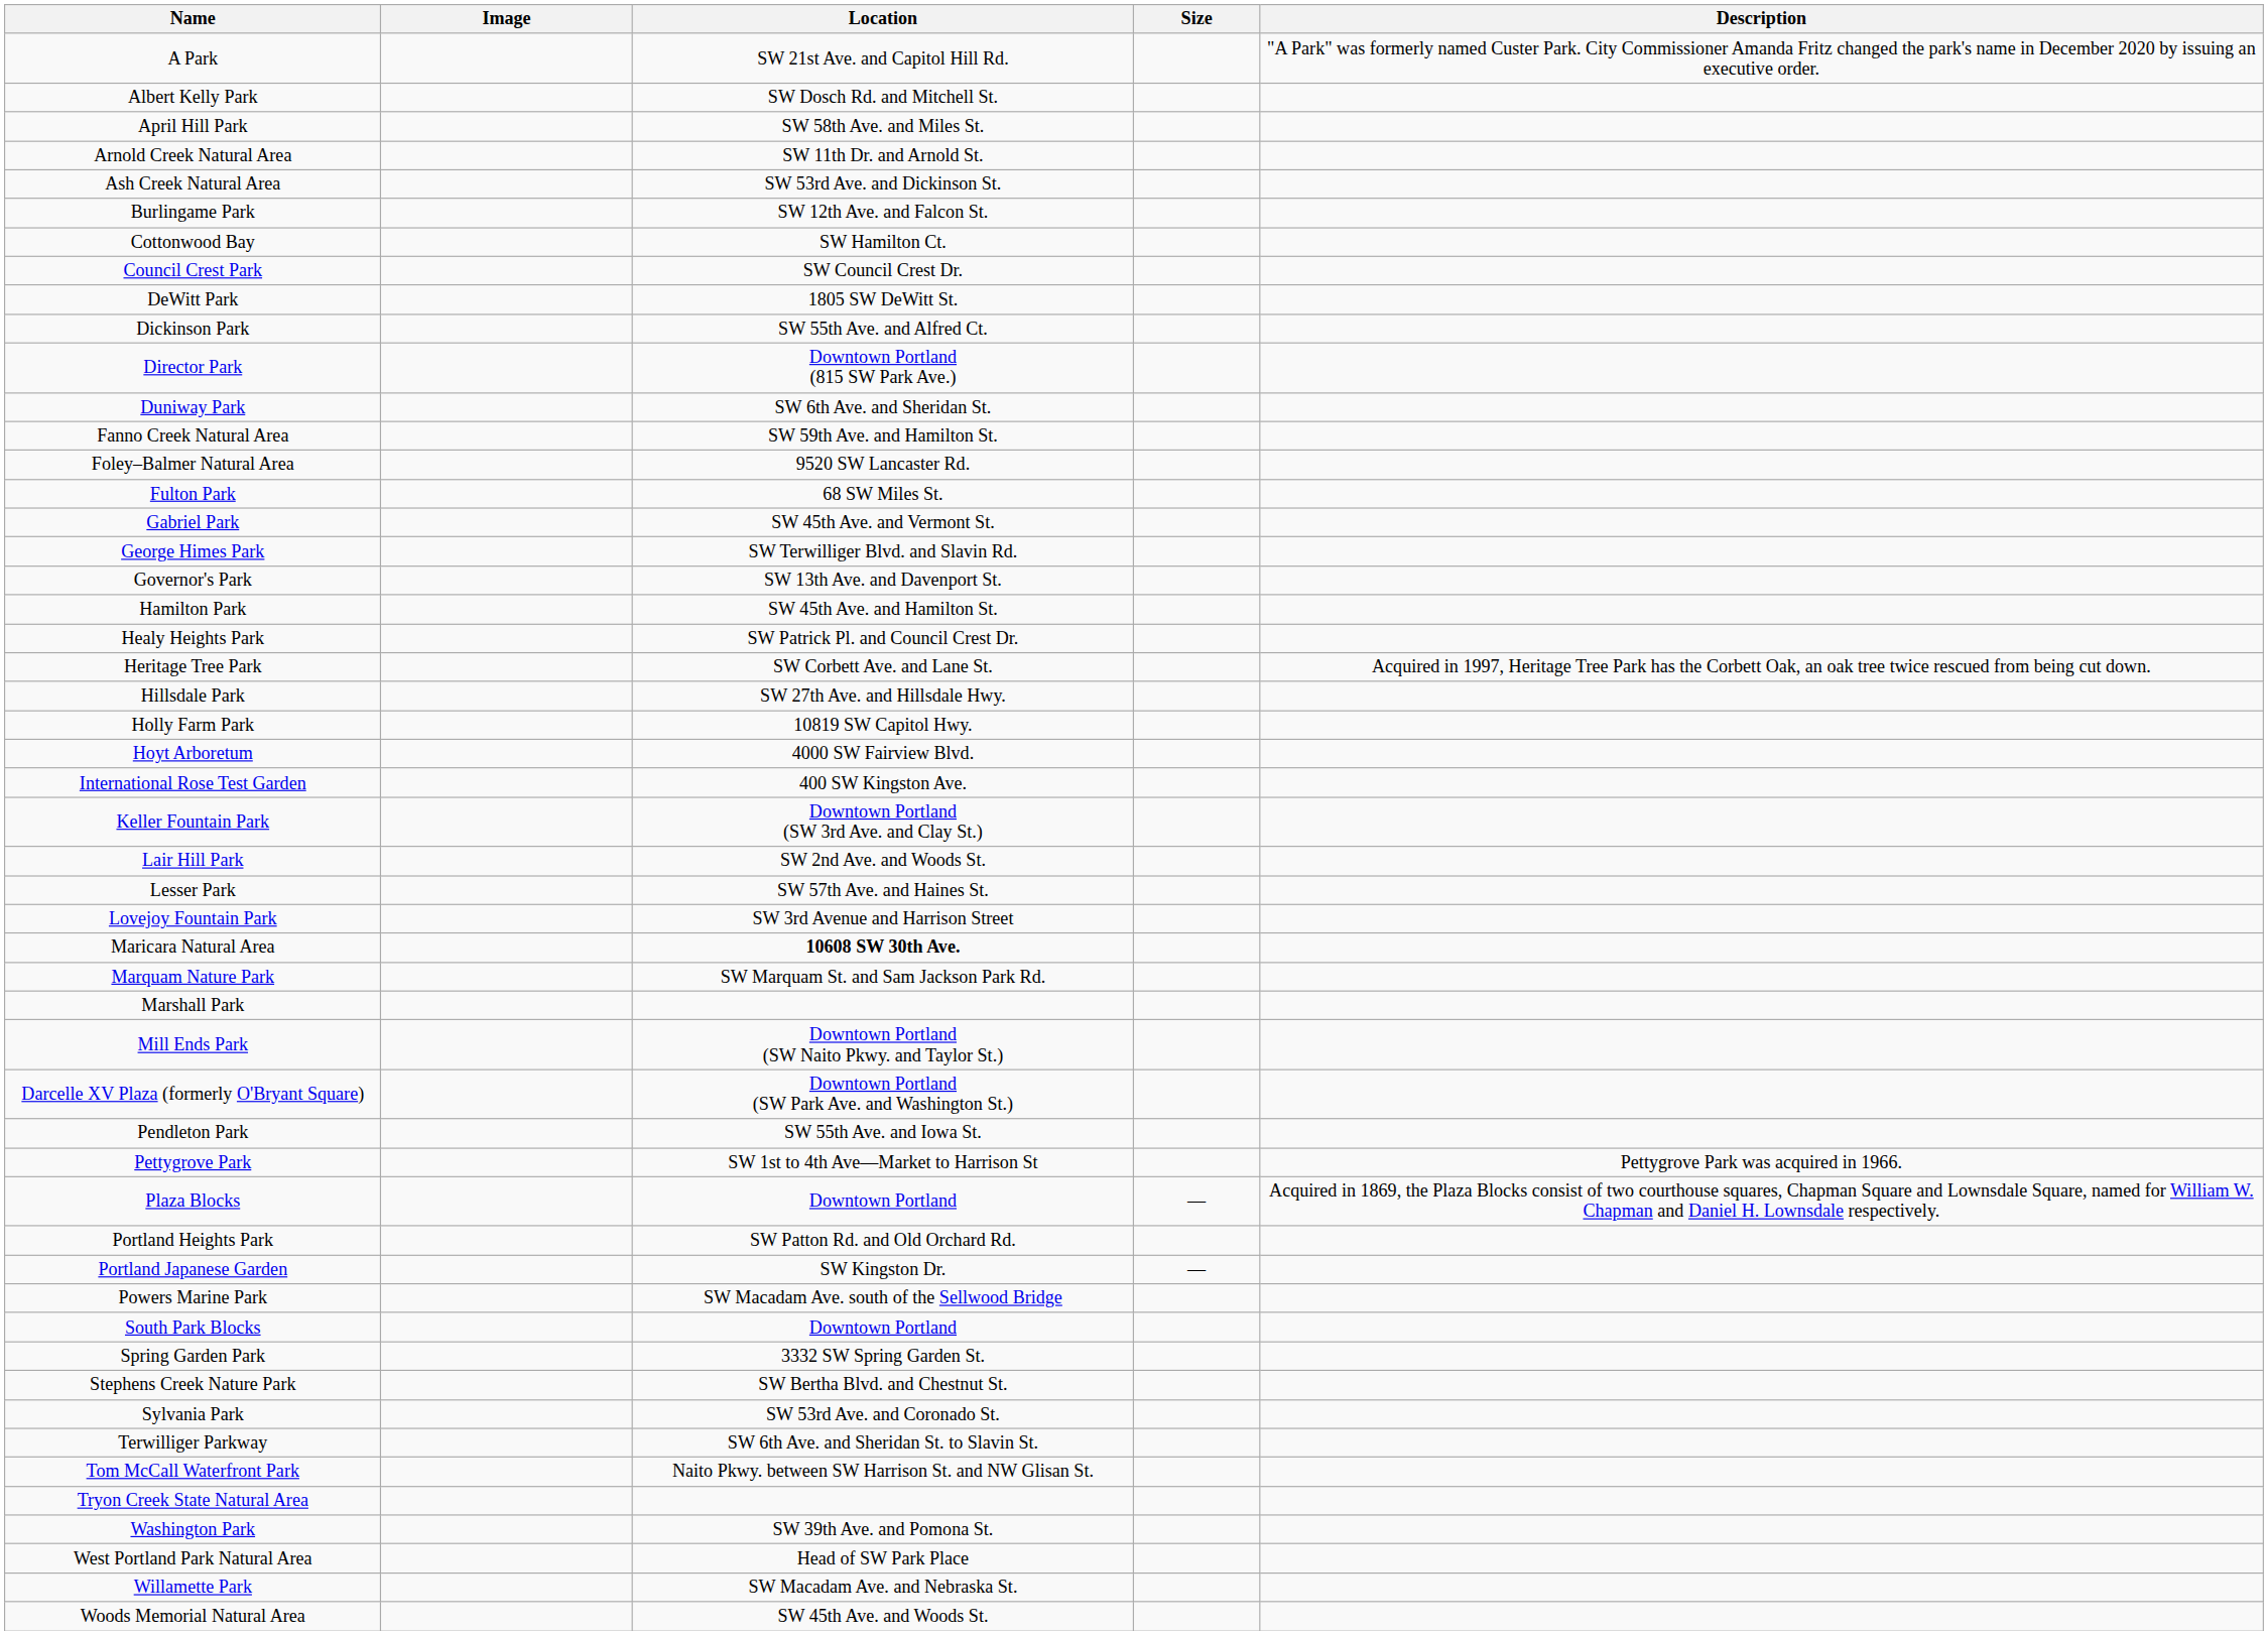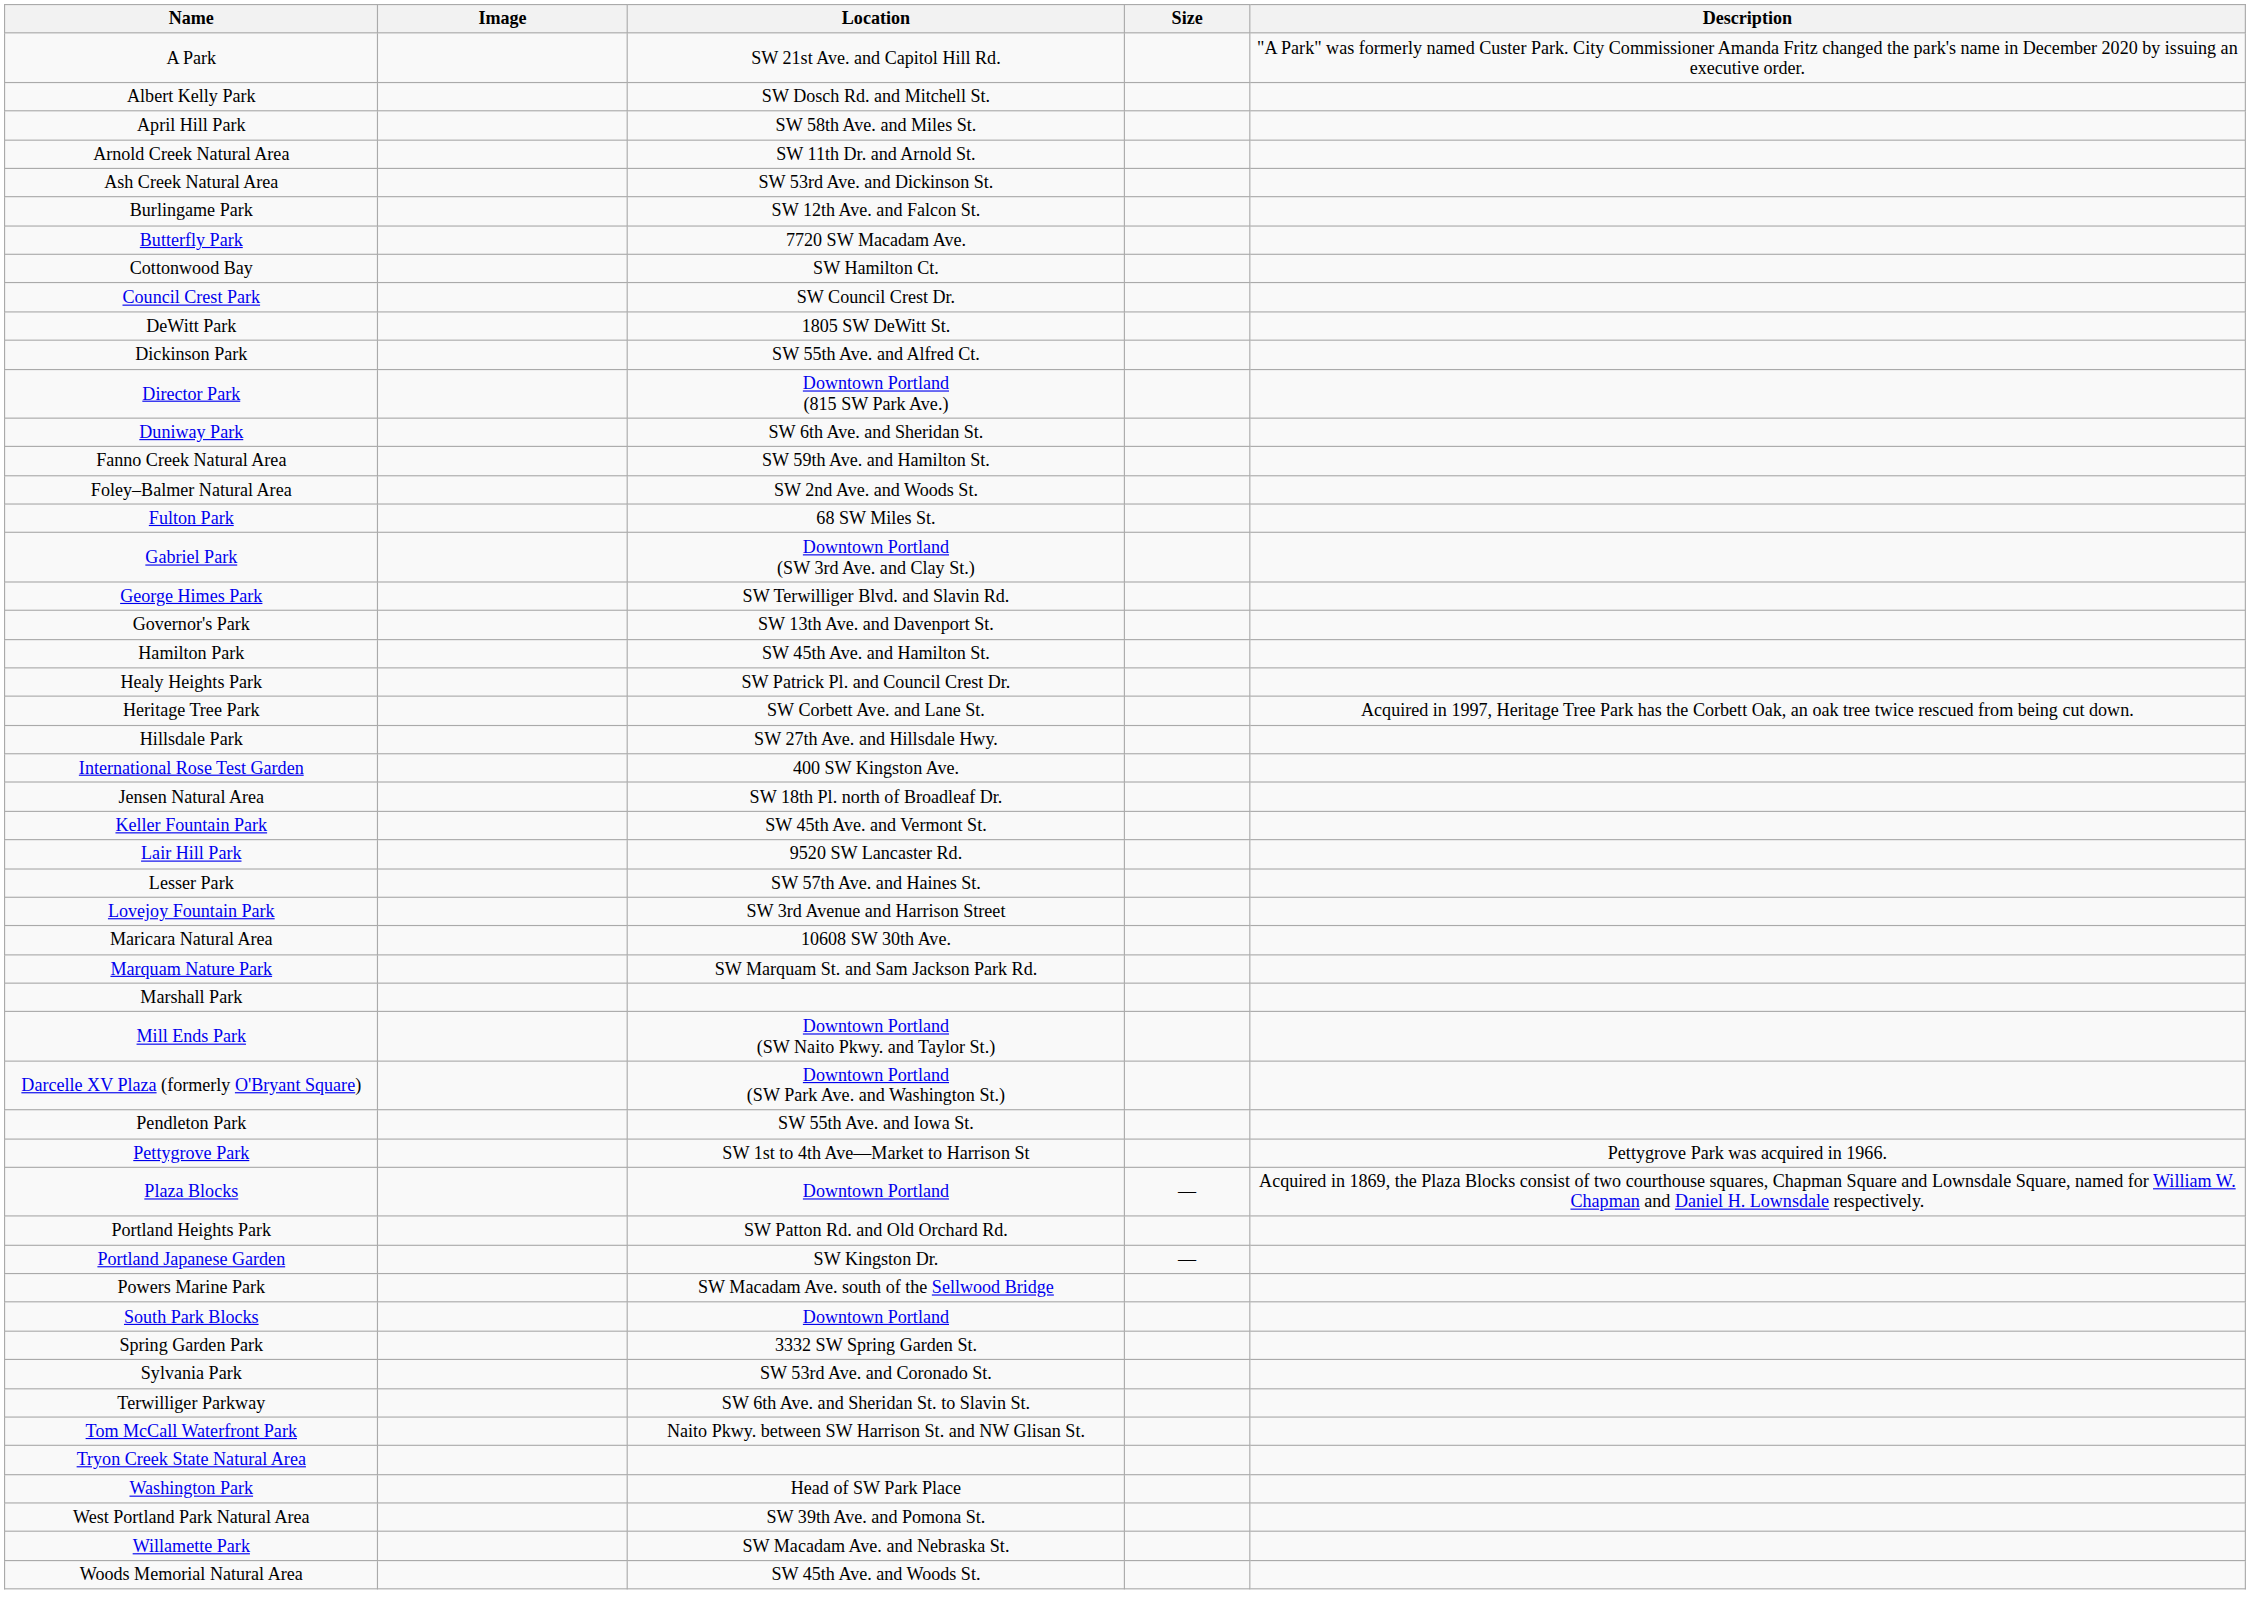 <table class="wikitable sortable" style="text-align:center; width:100%">
 <tr>
 <th width=15%>Name</th>
 <th width=10% class = "unsortable">Image</th>
 <th width=20%>Location</th>
 <th width=5%>Size</th>
 <th width=40% class = "unsortable">Description</th>
 </tr>
 <tr>
 <td>A Park</td>
 <td></td>
 <td>SW 21st Ave. and Capitol Hill Rd.</td>
 <td></td>
 <td>"A Park" was formerly named Custer Park. City Commissioner Amanda Fritz changed the park's name in December 2020 by issuing an executive order.</td>
 </tr>
 <tr>
 <td>Albert Kelly Park</td>
 <td></td>
 <td>SW Dosch Rd. and Mitchell St.</td>
 <td></td>
 <td></td>
 </tr>
 <tr>
 <td>April Hill Park</td>
 <td></td>
 <td>SW 58th Ave. and Miles St.</td>
 <td></td>
 <td></td>
 </tr>
 <tr>
 <td>Arnold Creek Natural Area</td>
 <td></td>
 <td>SW 11th Dr. and Arnold St.</td>
 <td></td>
 <td></td>
 </tr>
 <tr>
 <td>Ash Creek Natural Area</td>
 <td></td>
 <td>SW 53rd Ave. and Dickinson St.</td>
 <td></td>
 <td></td>
 </tr>
 <tr>
 <td>Burlingame Park</td>
 <td></td>
 <td>SW 12th Ave. and Falcon St.</td>
+<td></td>
+<td></td>
+</tr>
+<tr>
+<td><a href='#'>Butterfly Park</a></td>
+<td></td>
+<td>7720 SW Macadam Ave.</td>
 <td></td>
 <td></td>
 </tr>
 <tr>
 <td>Cottonwood Bay</td>
 <td></td>
 <td>SW Hamilton Ct.</td>
 <td></td>
 <td></td>
 </tr>
 <tr>
 <td><a href='#'>Council Crest Park</a></td>
 <td></td>
 <td>SW Council Crest Dr.</td>
 <td></td>
 <td></td>
 </tr>
 <tr>
 <td>DeWitt Park</td>
 <td></td>
 <td>1805 SW DeWitt St.</td>
 <td></td>
 <td></td>
 </tr>
 <tr>
 <td>Dickinson Park</td>
 <td></td>
 <td>SW 55th Ave. and Alfred Ct.</td>
 <td></td>
 <td></td>
 </tr>
 <tr>
 <td><a href='#'>Director Park</a></td>
 <td></td>
 <td><a href='#'>Downtown Portland</a><br>(815 SW Park Ave.)</td>
 <td></td>
 <td></td>
 </tr>
 <tr>
 <td><a href='#'>Duniway Park</a></td>
 <td></td>
 <td>SW 6th Ave. and Sheridan St.</td>
 <td></td>
 <td></td>
 </tr>
 <tr>
 <td>Fanno Creek Natural Area</td>
 <td></td>
 <td>SW 59th Ave. and Hamilton St.</td>
 <td></td>
 <td></td>
 </tr>
 <tr>
 <td>Foley–Balmer Natural Area</td>
 <td></td>
-<td>9520 SW Lancaster Rd.</td>
+<td>SW 2nd Ave. and Woods St.</td>
 <td></td>
 <td></td>
 </tr>
 <tr>
 <td><a href='#'>Fulton Park</a></td>
 <td></td>
 <td>68 SW Miles St.</td>
 <td></td>
 <td></td>
 </tr>
 <tr>
 <td><a href='#'>Gabriel Park</a></td>
 <td></td>
-<td>SW 45th Ave. and Vermont St.</td>
+<td><a href='#'>Downtown Portland</a><br>(SW 3rd Ave. and Clay St.)</td>
 <td></td>
 <td></td>
 </tr>
 <tr>
 <td><a href='#'>George Himes Park</a></td>
 <td></td>
 <td>SW Terwilliger Blvd. and Slavin Rd.</td>
 <td></td>
 <td></td>
 </tr>
 <tr>
 <td>Governor's Park</td>
 <td></td>
 <td>SW 13th Ave. and Davenport St.</td>
 <td></td>
 <td></td>
 </tr>
 <tr>
 <td>Hamilton Park</td>
 <td></td>
 <td>SW 45th Ave. and Hamilton St.</td>
 <td></td>
 <td></td>
 </tr>
 <tr>
 <td>Healy Heights Park</td>
 <td></td>
 <td>SW Patrick Pl. and Council Crest Dr.</td>
 <td></td>
 <td></td>
 </tr>
 <tr>
 <td>Heritage Tree Park</td>
 <td></td>
 <td>SW Corbett Ave. and Lane St.</td>
 <td></td>
 <td>Acquired in 1997, Heritage Tree Park has the Corbett Oak, an oak tree twice rescued from being cut down.</td>
 </tr>
 <tr>
 <td>Hillsdale Park</td>
 <td></td>
 <td>SW 27th Ave. and Hillsdale Hwy.</td>
 <td></td>
 <td></td>
 </tr>
 <tr>
-<td>Holly Farm Park</td>
-<td></td>
-<td>10819 SW Capitol Hwy.</td>
-<td></td>
-<td></td>
-</tr>
-<tr>
-<td><a href='#'>Hoyt Arboretum</a></td>
-<td></td>
-<td>4000 SW Fairview Blvd.</td>
-<td></td>
-<td></td>
-</tr>
-<tr>
 <td><a href='#'>International Rose Test Garden</a></td>
 <td></td>
 <td>400 SW Kingston Ave.</td>
 <td></td>
 <td></td>
 </tr>
 <tr>
+<td>Jensen Natural Area</td>
+<td></td>
+<td>SW 18th Pl. north of Broadleaf Dr.</td>
+<td></td>
+<td></td>
+</tr>
+<tr>
 <td><a href='#'>Keller Fountain Park</a></td>
 <td></td>
-<td><a href='#'>Downtown Portland</a><br>(SW 3rd Ave. and Clay St.)</td>
+<td>SW 45th Ave. and Vermont St.</td>
 <td></td>
 <td></td>
 </tr>
 <tr>
 <td><a href='#'>Lair Hill Park</a></td>
 <td></td>
-<td>SW 2nd Ave. and Woods St.</td>
+<td>9520 SW Lancaster Rd.</td>
 <td></td>
 <td></td>
 </tr>
 <tr>
 <td>Lesser Park</td>
 <td></td>
 <td>SW 57th Ave. and Haines St.</td>
 <td></td>
 <td></td>
 </tr>
 <tr>
 <td><a href='#'>Lovejoy Fountain Park</a></td>
 <td></td>
 <td>SW 3rd Avenue and Harrison Street</td>
 <td></td>
 <td></td>
 </tr>
 <tr>
 <td>Maricara Natural Area</td>
 <td></td>
-<td><strong>10608 SW 30th Ave.</strong></td>
+<td>10608 SW 30th Ave.</td>
 <td></td>
 <td></td>
 </tr>
 <tr>
 <td><a href='#'>Marquam Nature Park</a></td>
 <td></td>
 <td>SW Marquam St. and Sam Jackson Park Rd.</td>
 <td></td>
 <td></td>
 </tr>
 <tr>
 <td>Marshall Park</td>
 <td></td>
 <td></td>
 <td></td>
 <td></td>
 </tr>
 <tr>
 <td><a href='#'>Mill Ends Park</a></td>
 <td></td>
 <td><a href='#'>Downtown Portland</a><br>(SW Naito Pkwy. and Taylor St.)</td>
 <td></td>
 <td></td>
 </tr>
 <tr>
 <td><a href='#'>Darcelle XV Plaza</a> (formerly <a href='#'>O'Bryant Square</a>)</td>
 <td></td>
 <td><a href='#'>Downtown Portland</a><br>(SW Park Ave. and Washington St.)</td>
 <td></td>
 <td></td>
 </tr>
 <tr>
 <td>Pendleton Park</td>
 <td></td>
 <td>SW 55th Ave. and Iowa St.</td>
 <td></td>
 <td></td>
 </tr>
 <tr>
 <td><a href='#'>Pettygrove Park</a></td>
 <td></td>
 <td>SW 1st to 4th Ave—Market to Harrison St</td>
 <td></td>
 <td>Pettygrove Park was acquired in 1966.</td>
 </tr>
 <tr>
 <td><a href='#'>Plaza Blocks</a></td>
 <td></td>
 <td><a href='#'>Downtown Portland</a></td>
 <td>—</td>
 <td>Acquired in 1869, the Plaza Blocks consist of two courthouse squares, Chapman Square and Lownsdale Square, named for <a href='#'>William W. Chapman</a> and <a href='#'>Daniel H. Lownsdale</a> respectively.</td>
 </tr>
 <tr>
 <td>Portland Heights Park</td>
 <td></td>
 <td>SW Patton Rd. and Old Orchard Rd.</td>
 <td></td>
 <td></td>
 </tr>
 <tr>
 <td><a href='#'>Portland Japanese Garden</a></td>
 <td></td>
 <td>SW Kingston Dr.</td>
 <td>—</td>
 <td></td>
 </tr>
 <tr>
 <td>Powers Marine Park</td>
 <td></td>
 <td>SW Macadam Ave. south of the <a href='#'>Sellwood Bridge</a></td>
 <td></td>
 <td></td>
 </tr>
 <tr>
 <td><a href='#'>South Park Blocks</a></td>
 <td></td>
 <td><a href='#'>Downtown Portland</a></td>
 <td></td>
 <td></td>
 </tr>
 <tr>
 <td>Spring Garden Park</td>
 <td></td>
 <td>3332 SW Spring Garden St.</td>
 <td></td>
 <td></td>
 </tr>
 <tr>
-<td>Stephens Creek Nature Park</td>
-<td></td>
-<td>SW Bertha Blvd. and Chestnut St.</td>
-<td></td>
-<td></td>
-</tr>
-<tr>
 <td>Sylvania Park</td>
 <td></td>
 <td>SW 53rd Ave. and Coronado St.</td>
 <td></td>
 <td></td>
 </tr>
 <tr>
 <td>Terwilliger Parkway</td>
 <td></td>
 <td>SW 6th Ave. and Sheridan St. to Slavin St.</td>
 <td></td>
 <td></td>
 </tr>
 <tr>
 <td><a href='#'>Tom McCall Waterfront Park</a></td>
 <td></td>
 <td>Naito Pkwy. between SW Harrison St. and NW Glisan St.</td>
 <td></td>
 <td></td>
 </tr>
 <tr>
 <td><a href='#'>Tryon Creek State Natural Area</a></td>
 <td></td>
 <td></td>
 <td></td>
 <td></td>
 </tr>
 <tr>
 <td><a href='#'>Washington Park</a></td>
 <td></td>
-<td>SW 39th Ave. and Pomona St.</td>
+<td>Head of SW Park Place</td>
 <td></td>
 <td></td>
 </tr>
 <tr>
 <td>West Portland Park Natural Area</td>
 <td></td>
-<td>Head of SW Park Place</td>
+<td>SW 39th Ave. and Pomona St.</td>
 <td></td>
 <td></td>
 </tr>
 <tr>
 <td><a href='#'>Willamette Park</a></td>
 <td></td>
 <td>SW Macadam Ave. and Nebraska St.</td>
 <td></td>
 <td></td>
 </tr>
 <tr>
 <td>Woods Memorial Natural Area</td>
 <td></td>
 <td>SW 45th Ave. and Woods St.</td>
 <td></td>
 <td></td>
 </tr>
 </table>
